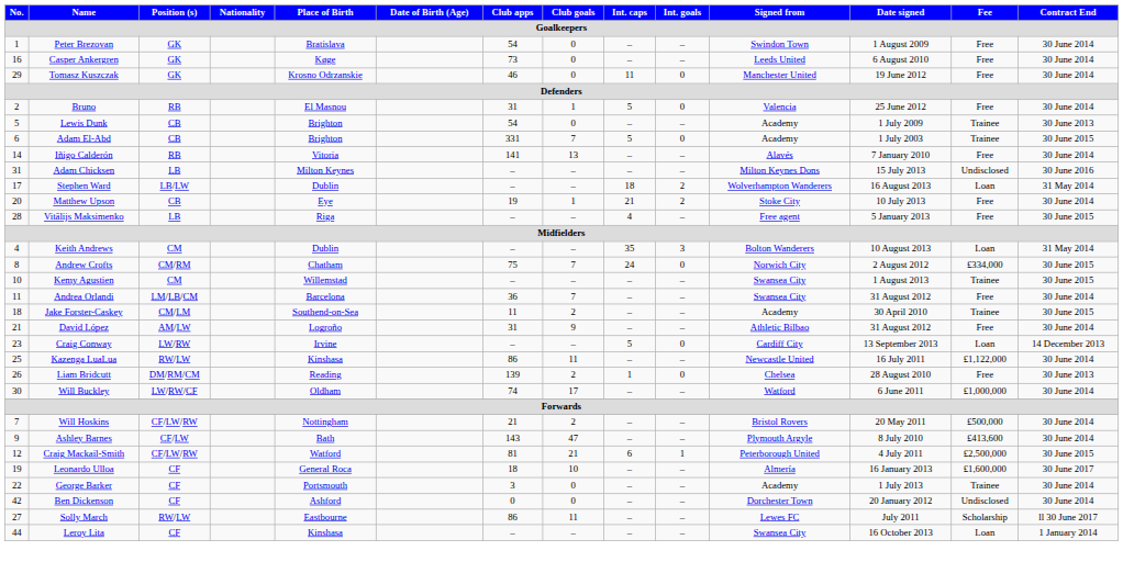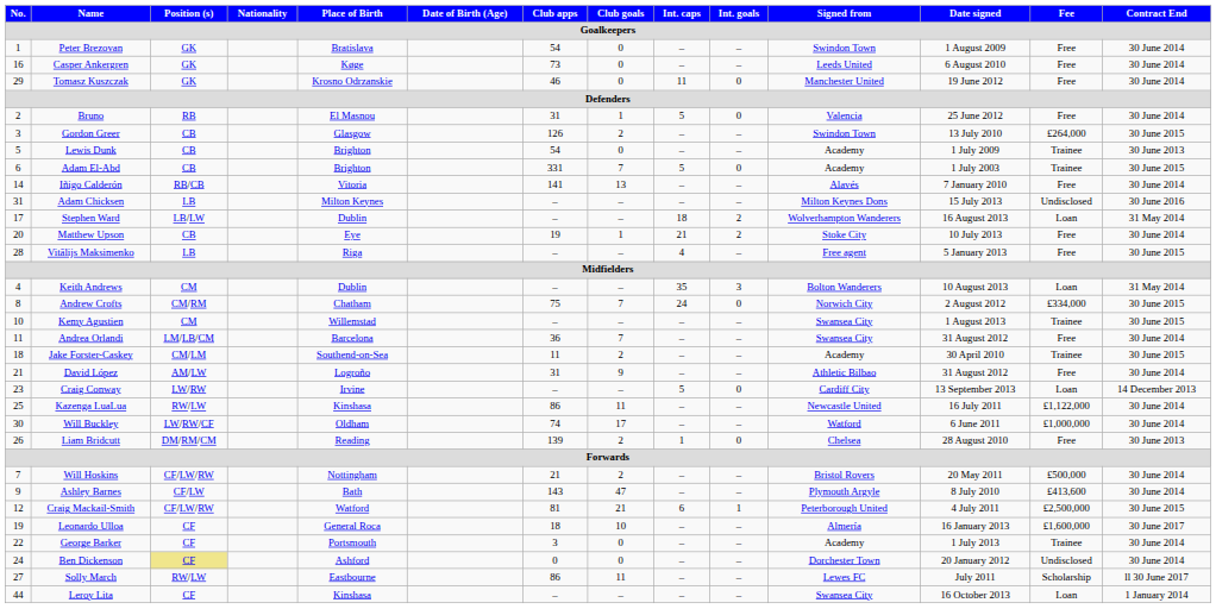 <table class="wikitable" style="text-align:center; font-size:85%; width:100%;">
 <tr>
 <th style="background:blue; color:white; text-align:center;">No.</th>
 <th style="background:blue; color:white; text-align:center;">Name</th>
 <th style="background:blue; color:white; text-align:center;">Position (s)</th>
 <th style="background:blue; color:white; text-align:center;">Nationality</th>
 <th style="background:blue; color:white; text-align:center;">Place of Birth</th>
 <th style="background:blue; color:white; text-align:center;">Date of Birth (Age)</th>
 <th style="background:blue; color:white; text-align:center;">Club apps</th>
 <th style="background:blue; color:white; text-align:center;">Club goals</th>
 <th style="background:blue; color:white; text-align:center;">Int. caps</th>
 <th style="background:blue; color:white; text-align:center;">Int. goals</th>
 <th style="background:blue; color:white; text-align:center;">Signed from</th>
 <th style="background:blue; color:white; text-align:center;">Date signed</th>
 <th style="background:blue; color:white; text-align:center;">Fee</th>
 <th style="background:blue; color:white; text-align:center;">Contract End</th>
 </tr>
 <tr>
 <th colspan="14" style="background:#dcdcdc; text-align:center;">Goalkeepers</th>
 </tr>
 <tr>
 <td>1</td>
 <td><a href='#'>Peter Brezovan</a></td>
 <td><a href='#'>GK</a></td>
 <td></td>
 <td><a href='#'>Bratislava</a></td>
 <td></td>
 <td>54</td>
 <td>0</td>
 <td>–</td>
 <td>–</td>
 <td><a href='#'>Swindon Town</a></td>
 <td>1 August 2009</td>
 <td>Free</td>
 <td>30 June 2014</td>
 </tr>
 <tr>
 <td>16</td>
 <td><a href='#'>Casper Ankergren</a></td>
 <td><a href='#'>GK</a></td>
 <td></td>
 <td><a href='#'>Køge</a></td>
 <td></td>
 <td>73</td>
 <td>0</td>
 <td>–</td>
 <td>–</td>
 <td><a href='#'>Leeds United</a></td>
 <td>6 August 2010</td>
 <td>Free</td>
 <td>30 June 2014</td>
 </tr>
 <tr>
 <td>29</td>
 <td><a href='#'>Tomasz Kuszczak</a></td>
 <td><a href='#'>GK</a></td>
 <td></td>
 <td><a href='#'>Krosno Odrzanskie</a></td>
 <td></td>
 <td>46</td>
 <td>0</td>
 <td>11</td>
 <td>0</td>
 <td><a href='#'>Manchester United</a></td>
 <td>19 June 2012</td>
 <td>Free</td>
 <td>30 June 2014</td>
 </tr>
 <tr>
 <th colspan="14" style="background:#dcdcdc; text-align:center;">Defenders</th>
 </tr>
 <tr>
 <td>2</td>
 <td><a href='#'>Bruno</a></td>
 <td><a href='#'>RB</a></td>
 <td></td>
 <td><a href='#'>El Masnou</a></td>
 <td></td>
 <td>31</td>
 <td>1</td>
 <td>5</td>
 <td>0</td>
 <td><a href='#'>Valencia</a></td>
 <td>25 June 2012</td>
 <td>Free</td>
 <td>30 June 2014</td>
 </tr>
 <tr>
+<td>3</td>
+<td><a href='#'>Gordon Greer</a></td>
+<td><a href='#'>CB</a></td>
+<td></td>
+<td><a href='#'>Glasgow</a></td>
+<td></td>
+<td>126</td>
+<td>2</td>
+<td>–</td>
+<td>–</td>
+<td><a href='#'>Swindon Town</a></td>
+<td>13 July 2010</td>
+<td>£264,000</td>
+<td>30 June 2015</td>
+</tr>
+<tr>
 <td>5</td>
 <td><a href='#'>Lewis Dunk</a></td>
 <td><a href='#'>CB</a></td>
 <td></td>
 <td><a href='#'>Brighton</a></td>
 <td></td>
 <td>54</td>
 <td>0</td>
 <td>–</td>
 <td>–</td>
 <td>Academy</td>
 <td>1 July 2009</td>
 <td>Trainee</td>
 <td>30 June 2013</td>
 </tr>
 <tr>
 <td>6</td>
 <td><a href='#'>Adam El-Abd</a></td>
 <td><a href='#'>CB</a></td>
 <td></td>
 <td><a href='#'>Brighton</a> </td>
 <td></td>
 <td>331</td>
 <td>7</td>
 <td>5</td>
 <td>0</td>
 <td>Academy</td>
 <td>1 July 2003</td>
 <td>Trainee</td>
 <td>30 June 2015</td>
 </tr>
 <tr>
 <td>14</td>
 <td><a href='#'>Iñigo Calderón</a></td>
-<td><a href='#'>RB</a></td>
+<td><a href='#'>RB</a>/<a href='#'>CB</a></td>
 <td></td>
 <td><a href='#'>Vitoria</a></td>
 <td></td>
 <td>141</td>
 <td>13</td>
 <td>–</td>
 <td>–</td>
 <td><a href='#'>Alavés</a></td>
 <td>7 January 2010</td>
 <td>Free</td>
 <td>30 June 2014</td>
 </tr>
 <tr>
 <td>31</td>
 <td><a href='#'>Adam Chicksen</a></td>
 <td><a href='#'>LB</a></td>
 <td></td>
 <td><a href='#'>Milton Keynes</a></td>
 <td></td>
 <td>–</td>
 <td>–</td>
 <td>–</td>
 <td>–</td>
 <td><a href='#'>Milton Keynes Dons</a></td>
 <td>15 July 2013</td>
 <td>Undisclosed</td>
 <td>30 June 2016</td>
 </tr>
 <tr>
 <td>17</td>
 <td><a href='#'>Stephen Ward</a></td>
 <td><a href='#'>LB</a>/<a href='#'>LW</a></td>
 <td></td>
 <td><a href='#'>Dublin</a></td>
 <td></td>
 <td>–</td>
 <td>–</td>
 <td>18</td>
 <td>2</td>
 <td><a href='#'>Wolverhampton Wanderers</a></td>
 <td>16 August 2013</td>
 <td>Loan</td>
 <td>31 May 2014</td>
 </tr>
 <tr>
 <td>20</td>
 <td><a href='#'>Matthew Upson</a></td>
 <td><a href='#'>CB</a></td>
 <td></td>
 <td><a href='#'>Eye</a></td>
 <td></td>
 <td>19</td>
 <td>1</td>
 <td>21</td>
 <td>2</td>
 <td><a href='#'>Stoke City</a></td>
 <td>10 July 2013</td>
 <td>Free</td>
 <td>30 June 2014</td>
 </tr>
 <tr>
 <td>28</td>
 <td><a href='#'>Vitālijs Maksimenko</a></td>
 <td><a href='#'>LB</a></td>
 <td></td>
 <td><a href='#'>Riga</a></td>
 <td></td>
 <td>–</td>
 <td>–</td>
 <td>4</td>
 <td>–</td>
 <td><a href='#'>Free agent</a></td>
 <td>5 January 2013</td>
 <td>Free</td>
 <td>30 June 2015</td>
 </tr>
 <tr>
 <th colspan="14" style="background:#dcdcdc; text-align:center;">Midfielders</th>
 </tr>
 <tr>
 <td>4</td>
 <td><a href='#'>Keith Andrews</a></td>
 <td><a href='#'>CM</a></td>
 <td></td>
 <td><a href='#'>Dublin</a></td>
 <td></td>
 <td>–</td>
 <td>–</td>
 <td>35</td>
 <td>3</td>
 <td><a href='#'>Bolton Wanderers</a></td>
 <td>10 August 2013</td>
 <td>Loan</td>
 <td>31 May 2014</td>
 </tr>
 <tr>
 <td>8</td>
 <td><a href='#'>Andrew Crofts</a></td>
 <td><a href='#'>CM</a>/<a href='#'>RM</a></td>
 <td></td>
 <td><a href='#'>Chatham</a> </td>
 <td></td>
 <td>75</td>
 <td>7</td>
 <td>24</td>
 <td>0</td>
 <td><a href='#'>Norwich City</a></td>
 <td>2 August 2012</td>
 <td>£334,000</td>
 <td>30 June 2015</td>
 </tr>
 <tr>
 <td>10</td>
 <td><a href='#'>Kemy Agustien</a></td>
 <td><a href='#'>CM</a></td>
 <td></td>
 <td><a href='#'>Willemstad</a></td>
 <td></td>
 <td>–</td>
 <td>–</td>
 <td>–</td>
 <td>–</td>
 <td><a href='#'>Swansea City</a></td>
 <td>1 August 2013</td>
 <td>Trainee</td>
 <td>30 June 2015</td>
 </tr>
 <tr>
 <td>11</td>
 <td><a href='#'>Andrea Orlandi</a></td>
 <td><a href='#'>LM</a>/<a href='#'>LB</a>/<a href='#'>CM</a></td>
 <td></td>
 <td><a href='#'>Barcelona</a></td>
 <td></td>
 <td>36</td>
 <td>7</td>
 <td>–</td>
 <td>–</td>
 <td><a href='#'>Swansea City</a></td>
 <td>31 August 2012</td>
 <td>Free</td>
 <td>30 June 2014</td>
 </tr>
 <tr>
 <td>18</td>
 <td><a href='#'>Jake Forster-Caskey</a></td>
 <td><a href='#'>CM</a>/<a href='#'>LM</a></td>
 <td></td>
 <td><a href='#'>Southend-on-Sea</a></td>
 <td></td>
 <td>11</td>
 <td>2</td>
 <td>–</td>
 <td>–</td>
 <td>Academy</td>
 <td>30 April 2010</td>
 <td>Trainee</td>
 <td>30 June 2015</td>
 </tr>
 <tr>
 <td>21</td>
 <td><a href='#'>David López</a></td>
 <td><a href='#'>AM</a>/<a href='#'>LW</a></td>
 <td></td>
 <td><a href='#'>Logroño</a></td>
 <td></td>
 <td>31</td>
 <td>9</td>
 <td>–</td>
 <td>–</td>
 <td><a href='#'>Athletic Bilbao</a></td>
 <td>31 August 2012</td>
 <td>Free</td>
 <td>30 June 2014</td>
 </tr>
 <tr>
 <td>23</td>
 <td><a href='#'>Craig Conway</a></td>
 <td><a href='#'>LW</a>/<a href='#'>RW</a></td>
 <td></td>
 <td><a href='#'>Irvine</a></td>
 <td></td>
 <td>–</td>
 <td>–</td>
 <td>5</td>
 <td>0</td>
 <td><a href='#'>Cardiff City</a></td>
 <td>13 September 2013</td>
 <td>Loan</td>
 <td>14 December 2013</td>
 </tr>
 <tr>
 <td>25</td>
 <td><a href='#'>Kazenga LuaLua</a></td>
 <td><a href='#'>RW</a>/<a href='#'>LW</a></td>
 <td></td>
 <td><a href='#'>Kinshasa</a></td>
 <td></td>
 <td>86</td>
 <td>11</td>
 <td>–</td>
 <td>–</td>
 <td><a href='#'>Newcastle United</a></td>
 <td>16 July 2011</td>
 <td>£1,122,000</td>
 <td>30 June 2014</td>
 </tr>
 <tr>
+<td>30</td>
+<td><a href='#'>Will Buckley</a></td>
+<td><a href='#'>LW</a>/<a href='#'>RW</a>/<a href='#'>CF</a></td>
+<td></td>
+<td><a href='#'>Oldham</a></td>
+<td></td>
+<td>74</td>
+<td>17</td>
+<td>–</td>
+<td>–</td>
+<td><a href='#'>Watford</a></td>
+<td>6 June 2011</td>
+<td>£1,000,000</td>
+<td>30 June 2014</td>
+</tr>
+<tr>
 <td>26</td>
 <td><a href='#'>Liam Bridcutt</a></td>
 <td><a href='#'>DM</a>/<a href='#'>RM</a>/<a href='#'>CM</a></td>
 <td></td>
 <td><a href='#'>Reading</a> </td>
 <td></td>
 <td>139</td>
 <td>2</td>
 <td>1</td>
 <td>0</td>
 <td><a href='#'>Chelsea</a></td>
 <td>28 August 2010</td>
 <td>Free</td>
 <td>30 June 2013</td>
-</tr>
-<tr>
-<td>30</td>
-<td><a href='#'>Will Buckley</a></td>
-<td><a href='#'>LW</a>/<a href='#'>RW</a>/<a href='#'>CF</a></td>
-<td></td>
-<td><a href='#'>Oldham</a></td>
-<td></td>
-<td>74</td>
-<td>17</td>
-<td>–</td>
-<td>–</td>
-<td><a href='#'>Watford</a></td>
-<td>6 June 2011</td>
-<td>£1,000,000</td>
-<td>30 June 2014</td>
 </tr>
 <tr>
 <th colspan="14" style="background:#dcdcdc; text-align:center;">Forwards</th>
 </tr>
 <tr>
 <td>7</td>
 <td><a href='#'>Will Hoskins</a></td>
 <td><a href='#'>CF</a>/<a href='#'>LW</a>/<a href='#'>RW</a></td>
 <td></td>
 <td><a href='#'>Nottingham</a></td>
 <td></td>
 <td>21</td>
 <td>2</td>
 <td>–</td>
 <td>–</td>
 <td><a href='#'>Bristol Rovers</a></td>
 <td>20 May 2011</td>
 <td>£500,000</td>
 <td>30 June 2014</td>
 </tr>
 <tr>
 <td>9</td>
 <td><a href='#'>Ashley Barnes</a></td>
 <td><a href='#'>CF</a>/<a href='#'>LW</a></td>
 <td></td>
 <td><a href='#'>Bath</a> </td>
 <td></td>
 <td>143</td>
 <td>47</td>
 <td>–</td>
 <td>–</td>
 <td><a href='#'>Plymouth Argyle</a></td>
 <td>8 July 2010</td>
 <td>£413,600</td>
 <td>30 June 2014</td>
 </tr>
 <tr>
 <td>12</td>
 <td><a href='#'>Craig Mackail-Smith</a></td>
 <td><a href='#'>CF</a>/<a href='#'>LW</a>/<a href='#'>RW</a></td>
 <td></td>
 <td><a href='#'>Watford</a> </td>
 <td></td>
 <td>81</td>
 <td>21</td>
 <td>6</td>
 <td>1</td>
 <td><a href='#'>Peterborough United</a></td>
 <td>4 July 2011</td>
 <td>£2,500,000</td>
 <td>30 June 2015</td>
 </tr>
 <tr>
 <td>19</td>
 <td><a href='#'>Leonardo Ulloa</a></td>
 <td><a href='#'>CF</a></td>
 <td></td>
 <td><a href='#'>General Roca</a></td>
 <td></td>
 <td>18</td>
 <td>10</td>
 <td>–</td>
 <td>–</td>
 <td><a href='#'>Almería</a></td>
 <td>16 January 2013</td>
 <td>£1,600,000</td>
 <td>30 June 2017</td>
 </tr>
 <tr>
 <td>22</td>
 <td><a href='#'>George Barker</a></td>
 <td><a href='#'>CF</a></td>
 <td></td>
 <td><a href='#'>Portsmouth</a></td>
 <td></td>
 <td>3</td>
 <td>0</td>
 <td>–</td>
 <td>–</td>
 <td>Academy</td>
 <td>1 July 2013</td>
 <td>Trainee</td>
 <td>30 June 2014</td>
 </tr>
 <tr>
-<td>42</td>
+<td>24</td>
 <td><a href='#'>Ben Dickenson</a></td>
-<td><a href='#'>CF</a></td>
+<td style="background: khaki;"><a href='#'>CF</a></td>
 <td></td>
 <td><a href='#'>Ashford</a></td>
 <td></td>
 <td>0</td>
 <td>0</td>
 <td>–</td>
 <td>–</td>
 <td><a href='#'>Dorchester Town</a></td>
 <td>20 January 2012</td>
 <td>Undisclosed</td>
 <td>30 June 2014</td>
 </tr>
 <tr>
 <td>27</td>
 <td><a href='#'>Solly March</a></td>
 <td><a href='#'>RW</a>/<a href='#'>LW</a></td>
 <td></td>
 <td><a href='#'>Eastbourne</a></td>
 <td></td>
 <td>86</td>
 <td>11</td>
 <td>–</td>
 <td>–</td>
 <td><a href='#'>Lewes FC</a></td>
 <td>July 2011</td>
 <td>Scholarship</td>
 <td>ll 30 June 2017</td>
 </tr>
 <tr>
 <td>44</td>
 <td><a href='#'>Leroy Lita</a></td>
 <td><a href='#'>CF</a></td>
 <td></td>
 <td><a href='#'>Kinshasa</a> </td>
 <td></td>
 <td>–</td>
 <td>–</td>
 <td>–</td>
 <td>–</td>
 <td><a href='#'>Swansea City</a></td>
 <td>16 October 2013</td>
 <td>Loan</td>
 <td>1 January 2014</td>
 </tr>
 </table>
